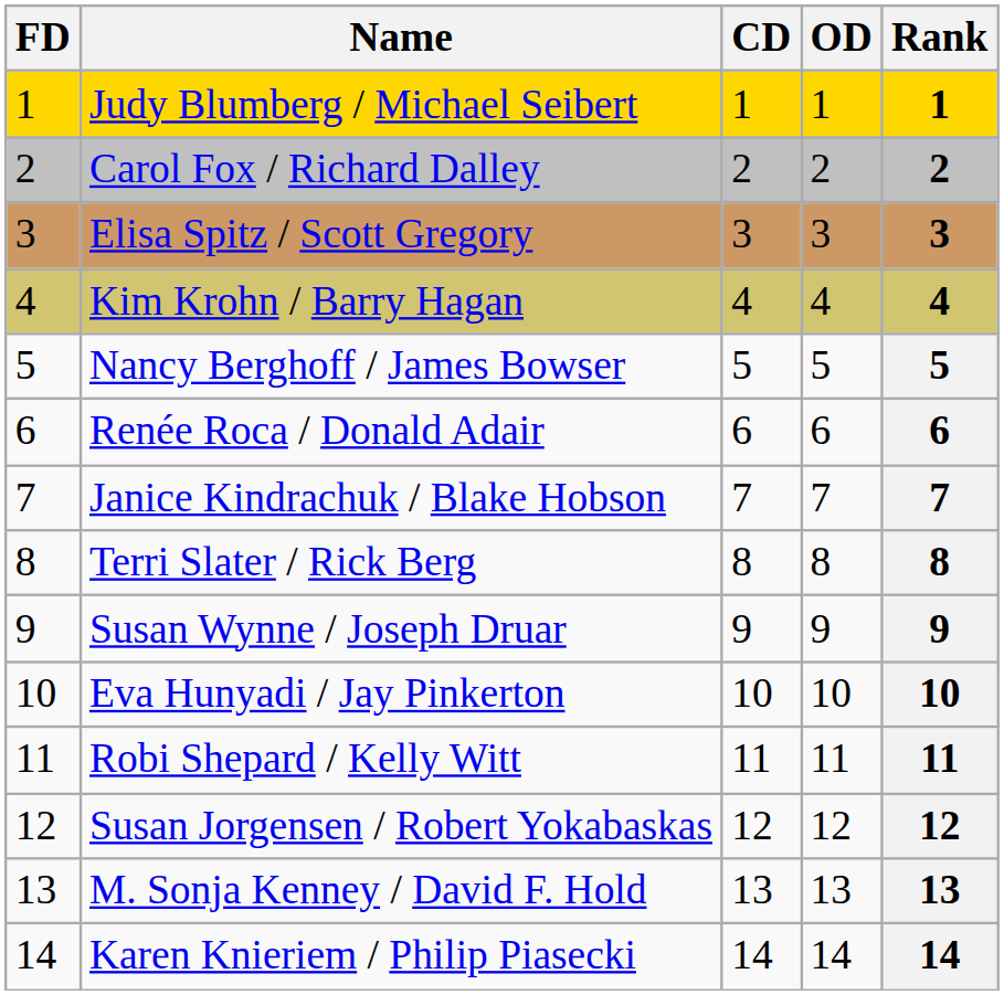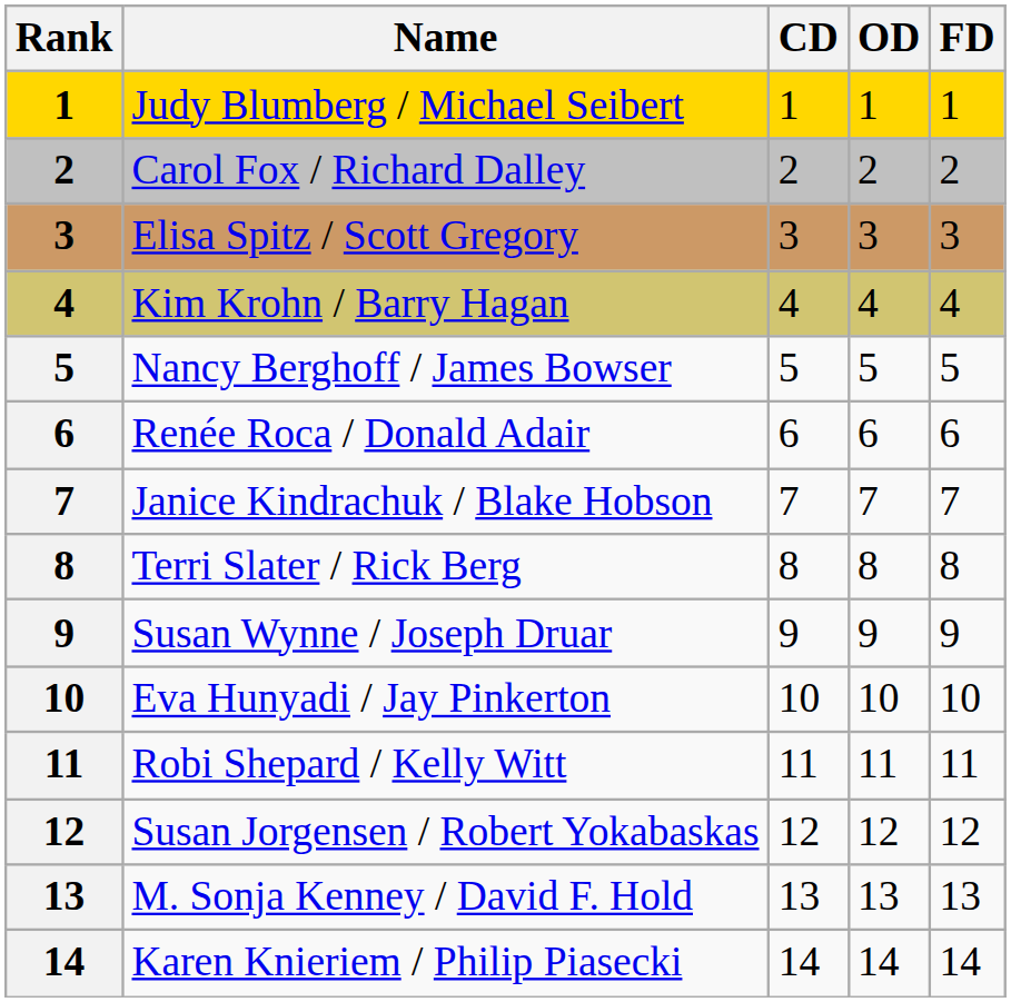 <table class="wikitable">
 <tr>
-<th>FD</th>
+<th>Rank</th>
 <th>Name</th>
 <th>CD</th>
 <th>OD</th>
-<th>Rank</th>
+<th>FD</th>
 </tr>
 <tr bgcolor="gold">
-<td>1</td>
+<td align="center"><strong>1</strong></td>
 <td><a href='#'>Judy Blumberg</a> / <a href='#'>Michael Seibert</a></td>
 <td>1</td>
 <td>1</td>
-<td align="center"><strong>1</strong></td>
+<td>1</td>
 </tr>
 <tr bgcolor="silver">
-<td>2</td>
+<td align="center"><strong>2</strong></td>
 <td><a href='#'>Carol Fox</a> / <a href='#'>Richard Dalley</a></td>
 <td>2</td>
 <td>2</td>
-<td align="center"><strong>2</strong></td>
+<td>2</td>
 </tr>
 <tr bgcolor="cc9966">
-<td>3</td>
+<td align="center"><strong>3</strong></td>
 <td><a href='#'>Elisa Spitz</a> / <a href='#'>Scott Gregory</a></td>
 <td>3</td>
 <td>3</td>
-<td align="center"><strong>3</strong></td>
+<td>3</td>
 </tr>
 <tr bgcolor="d1c571">
-<td>4</td>
+<td align="center"><strong>4</strong></td>
 <td><a href='#'>Kim Krohn</a> / <a href='#'>Barry Hagan</a></td>
 <td>4</td>
 <td>4</td>
-<td align="center"><strong>4</strong></td>
+<td>4</td>
 </tr>
 <tr>
-<td>5</td>
+<th>5</th>
 <td><a href='#'>Nancy Berghoff</a> / <a href='#'>James Bowser</a></td>
 <td>5</td>
 <td>5</td>
-<th>5</th>
+<td>5</td>
 </tr>
 <tr>
-<td>6</td>
+<th>6</th>
 <td><a href='#'>Renée Roca</a> / <a href='#'>Donald Adair</a></td>
 <td>6</td>
 <td>6</td>
-<th>6</th>
+<td>6</td>
 </tr>
 <tr>
-<td>7</td>
+<th>7</th>
 <td><a href='#'>Janice Kindrachuk</a> / <a href='#'>Blake Hobson</a></td>
 <td>7</td>
 <td>7</td>
-<th>7</th>
+<td>7</td>
 </tr>
 <tr>
-<td>8</td>
+<th>8</th>
 <td><a href='#'>Terri Slater</a> / <a href='#'>Rick Berg</a></td>
 <td>8</td>
 <td>8</td>
-<th>8</th>
+<td>8</td>
 </tr>
 <tr>
-<td>9</td>
+<th>9</th>
 <td><a href='#'>Susan Wynne</a> / <a href='#'>Joseph Druar</a></td>
 <td>9</td>
 <td>9</td>
-<th>9</th>
+<td>9</td>
 </tr>
 <tr>
-<td>10</td>
+<th>10</th>
 <td><a href='#'>Eva Hunyadi</a> / <a href='#'>Jay Pinkerton</a></td>
 <td>10</td>
 <td>10</td>
-<th>10</th>
+<td>10</td>
 </tr>
 <tr>
-<td>11</td>
+<th>11</th>
 <td><a href='#'>Robi Shepard</a> / <a href='#'>Kelly Witt</a></td>
 <td>11</td>
 <td>11</td>
-<th>11</th>
+<td>11</td>
 </tr>
 <tr>
-<td>12</td>
+<th>12</th>
 <td><a href='#'>Susan Jorgensen</a> / <a href='#'>Robert Yokabaskas</a></td>
 <td>12</td>
 <td>12</td>
-<th>12</th>
+<td>12</td>
 </tr>
 <tr>
-<td>13</td>
+<th>13</th>
 <td><a href='#'>M. Sonja Kenney</a> / <a href='#'>David F. Hold</a></td>
 <td>13</td>
 <td>13</td>
-<th>13</th>
+<td>13</td>
 </tr>
 <tr>
-<td>14</td>
+<th>14</th>
 <td><a href='#'>Karen Knieriem</a> / <a href='#'>Philip Piasecki</a></td>
 <td>14</td>
 <td>14</td>
-<th>14</th>
+<td>14</td>
 </tr>
 </table>
